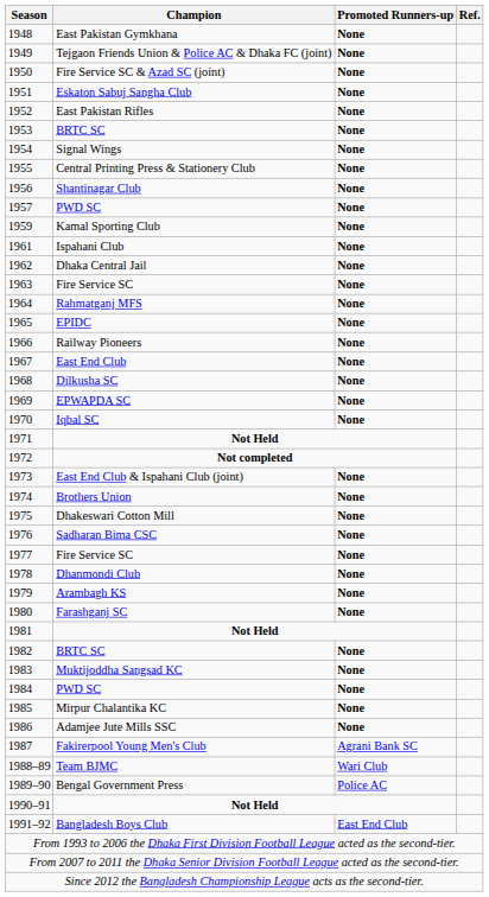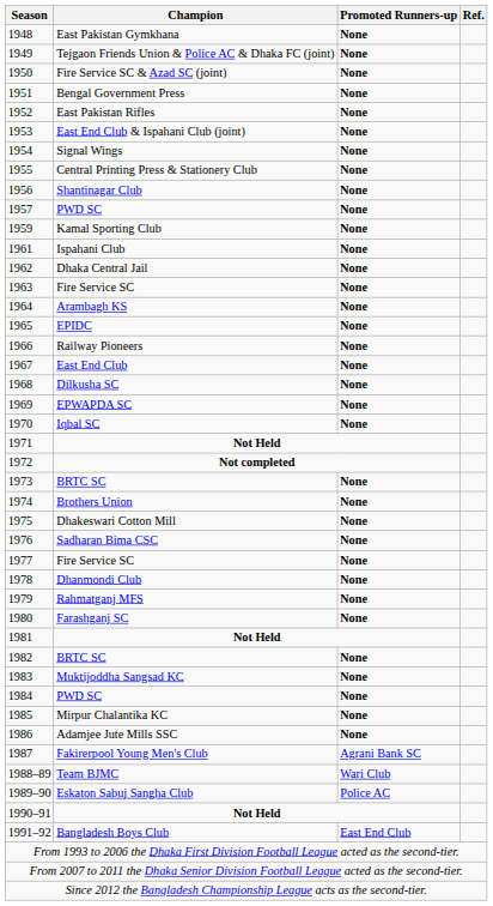 <table class="wikitable"style>
 <tr>
 <th>Season</th>
 <th>Champion</th>
 <th>Promoted Runners-up</th>
 <th>Ref.</th>
 </tr>
 <tr>
 <td>1948</td>
 <td>East Pakistan Gymkhana</td>
 <td><strong>None</strong></td>
 <td></td>
 </tr>
 <tr>
 <td>1949</td>
 <td>Tejgaon Friends Union & <a href='#'>Police AC</a> & Dhaka FC (joint)</td>
 <td><strong>None</strong></td>
 <td></td>
 </tr>
 <tr>
 <td>1950</td>
 <td>Fire Service SC & <a href='#'>Azad SC</a> (joint)</td>
 <td><strong>None</strong></td>
 <td></td>
 </tr>
 <tr>
 <td>1951</td>
-<td><a href='#'>Eskaton Sabuj Sangha Club</a></td>
+<td>Bengal Government Press</td>
 <td><strong>None</strong></td>
 <td></td>
 </tr>
 <tr>
 <td>1952</td>
 <td>East Pakistan Rifles</td>
 <td><strong>None</strong></td>
 <td></td>
 </tr>
 <tr>
 <td>1953</td>
-<td><a href='#'>BRTC SC</a></td>
+<td><a href='#'>East End Club</a>  & Ispahani Club (joint)</td>
 <td><strong>None</strong></td>
 <td></td>
 </tr>
 <tr>
 <td>1954</td>
 <td>Signal Wings</td>
 <td><strong>None</strong></td>
 <td></td>
 </tr>
 <tr>
 <td>1955</td>
 <td>Central Printing Press & Stationery Club</td>
 <td><strong>None</strong></td>
 <td></td>
 </tr>
 <tr>
 <td>1956</td>
 <td><a href='#'>Shantinagar Club</a></td>
 <td><strong>None</strong></td>
 <td></td>
 </tr>
 <tr>
 <td>1957</td>
 <td><a href='#'>PWD SC</a></td>
 <td><strong>None</strong></td>
 <td></td>
 </tr>
 <tr>
 <td>1959</td>
 <td>Kamal Sporting Club</td>
 <td><strong>None</strong></td>
 <td></td>
 </tr>
 <tr>
 <td>1961</td>
 <td>Ispahani Club</td>
 <td><strong>None</strong></td>
 <td></td>
 </tr>
 <tr>
 <td>1962</td>
 <td>Dhaka Central Jail</td>
 <td><strong>None</strong></td>
 <td></td>
 </tr>
 <tr>
 <td>1963</td>
 <td>Fire Service SC</td>
 <td><strong>None</strong></td>
 <td></td>
 </tr>
 <tr>
 <td>1964</td>
-<td><a href='#'>Rahmatganj MFS</a></td>
+<td><a href='#'>Arambagh KS</a></td>
 <td><strong>None</strong></td>
 <td></td>
 </tr>
 <tr>
 <td>1965</td>
 <td><a href='#'>EPIDC</a></td>
 <td><strong>None</strong></td>
 <td></td>
 </tr>
 <tr>
 <td>1966</td>
 <td>Railway Pioneers</td>
 <td><strong>None</strong></td>
 <td></td>
 </tr>
 <tr>
 <td>1967</td>
 <td><a href='#'>East End Club</a></td>
 <td><strong>None</strong></td>
 <td></td>
 </tr>
 <tr>
 <td>1968</td>
 <td><a href='#'>Dilkusha SC</a></td>
 <td><strong>None</strong></td>
 <td></td>
 </tr>
 <tr>
 <td>1969</td>
 <td><a href='#'>EPWAPDA SC</a></td>
 <td><strong>None</strong></td>
 <td></td>
 </tr>
 <tr>
 <td>1970</td>
 <td><a href='#'>Iqbal SC</a></td>
 <td><strong>None</strong></td>
 <td></td>
 </tr>
 <tr>
 <td>1971</td>
 <td colspan="2" style="text-align:center;"><strong>Not Held</strong></td>
 <td></td>
 </tr>
 <tr>
 <td>1972</td>
 <td colspan="2" style="text-align:center;"><strong>Not completed</strong></td>
 <td></td>
 </tr>
 <tr>
 <td>1973</td>
-<td><a href='#'>East End Club</a>  & Ispahani Club (joint)</td>
+<td><a href='#'>BRTC SC</a></td>
 <td><strong>None</strong></td>
 <td></td>
 </tr>
 <tr>
 <td>1974</td>
 <td><a href='#'>Brothers Union</a></td>
 <td><strong>None</strong></td>
 <td></td>
 </tr>
 <tr>
 <td>1975</td>
 <td>Dhakeswari Cotton Mill</td>
 <td><strong>None</strong></td>
 <td></td>
 </tr>
 <tr>
 <td>1976</td>
 <td><a href='#'>Sadharan Bima CSC</a></td>
 <td><strong>None</strong></td>
 <td></td>
 </tr>
 <tr>
 <td>1977</td>
 <td>Fire Service SC</td>
 <td><strong>None</strong></td>
 <td></td>
 </tr>
 <tr>
 <td>1978</td>
 <td><a href='#'>Dhanmondi Club</a></td>
 <td><strong>None</strong></td>
 <td></td>
 </tr>
 <tr>
 <td>1979</td>
-<td><a href='#'>Arambagh KS</a></td>
+<td><a href='#'>Rahmatganj MFS</a></td>
 <td><strong>None</strong></td>
 <td></td>
 </tr>
 <tr>
 <td>1980</td>
 <td><a href='#'>Farashganj SC</a></td>
 <td><strong>None</strong></td>
 <td></td>
 </tr>
 <tr>
 <td>1981</td>
 <td colspan="2" style="text-align:center;"><strong>Not Held</strong></td>
 <td></td>
 </tr>
 <tr>
 <td>1982</td>
 <td><a href='#'>BRTC SC</a></td>
 <td><strong>None</strong></td>
 <td></td>
 </tr>
 <tr>
 <td>1983</td>
 <td><a href='#'>Muktijoddha Sangsad KC</a></td>
 <td><strong>None</strong></td>
 <td></td>
 </tr>
 <tr>
 <td>1984</td>
 <td><a href='#'>PWD SC</a></td>
 <td><strong>None</strong></td>
 <td></td>
 </tr>
 <tr>
 <td>1985</td>
 <td>Mirpur Chalantika KC</td>
 <td><strong>None</strong></td>
 <td></td>
 </tr>
 <tr>
 <td>1986</td>
 <td>Adamjee Jute Mills SSC</td>
 <td><strong>None</strong></td>
 <td></td>
 </tr>
 <tr>
 <td>1987</td>
 <td><a href='#'>Fakirerpool Young Men's Club</a></td>
 <td><a href='#'>Agrani Bank SC</a></td>
 <td></td>
 </tr>
 <tr>
 <td>1988–89</td>
 <td><a href='#'>Team BJMC</a></td>
 <td><a href='#'>Wari Club</a></td>
 <td></td>
 </tr>
 <tr>
 <td>1989–90</td>
-<td>Bengal Government Press</td>
+<td><a href='#'>Eskaton Sabuj Sangha Club</a></td>
 <td><a href='#'>Police AC</a></td>
 <td></td>
 </tr>
 <tr>
 <td>1990–91</td>
 <td colspan="2" style="text-align:center;"><strong>Not Held</strong></td>
 </tr>
 <tr>
 <td>1991–92</td>
 <td><a href='#'>Bangladesh Boys Club</a></td>
 <td><a href='#'>East End Club</a></td>
 <td></td>
 </tr>
 <tr>
 <td colspan=4 style="text-align:center;"><em>From 1993 to 2006 the <a href='#'>Dhaka First Division Football League</a> acted as the second-tier.</em></td>
 </tr>
 <tr>
 <td colspan=4 style="text-align:center;"><em>From 2007 to 2011 the <a href='#'>Dhaka Senior Division Football League</a> acted as the second-tier.</em></td>
 </tr>
 <tr>
 <td colspan=4 style="text-align:center;"><em>Since 2012 the <a href='#'>Bangladesh Championship League</a> acts as the second-tier.</em></td>
 </tr>
 </table>
